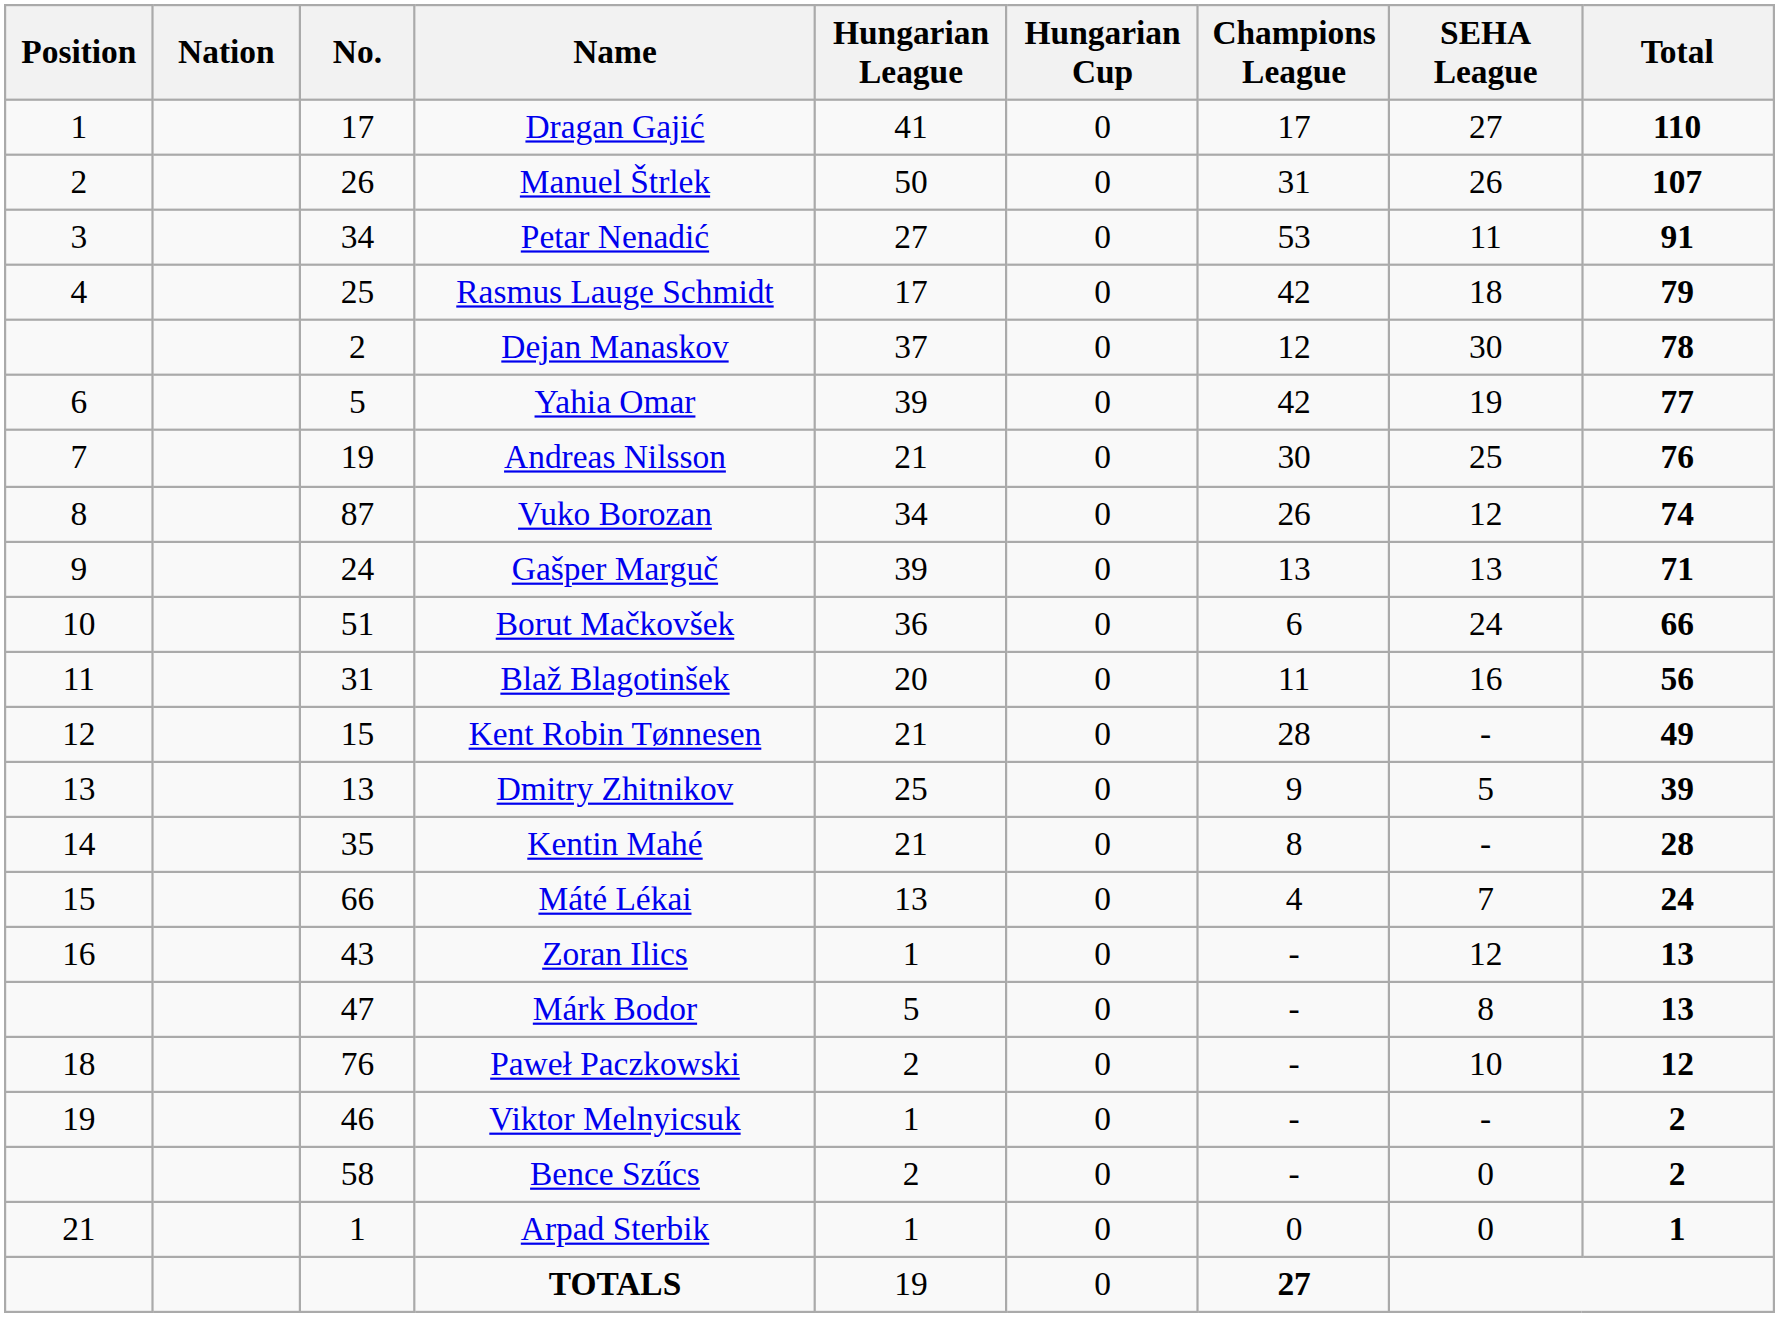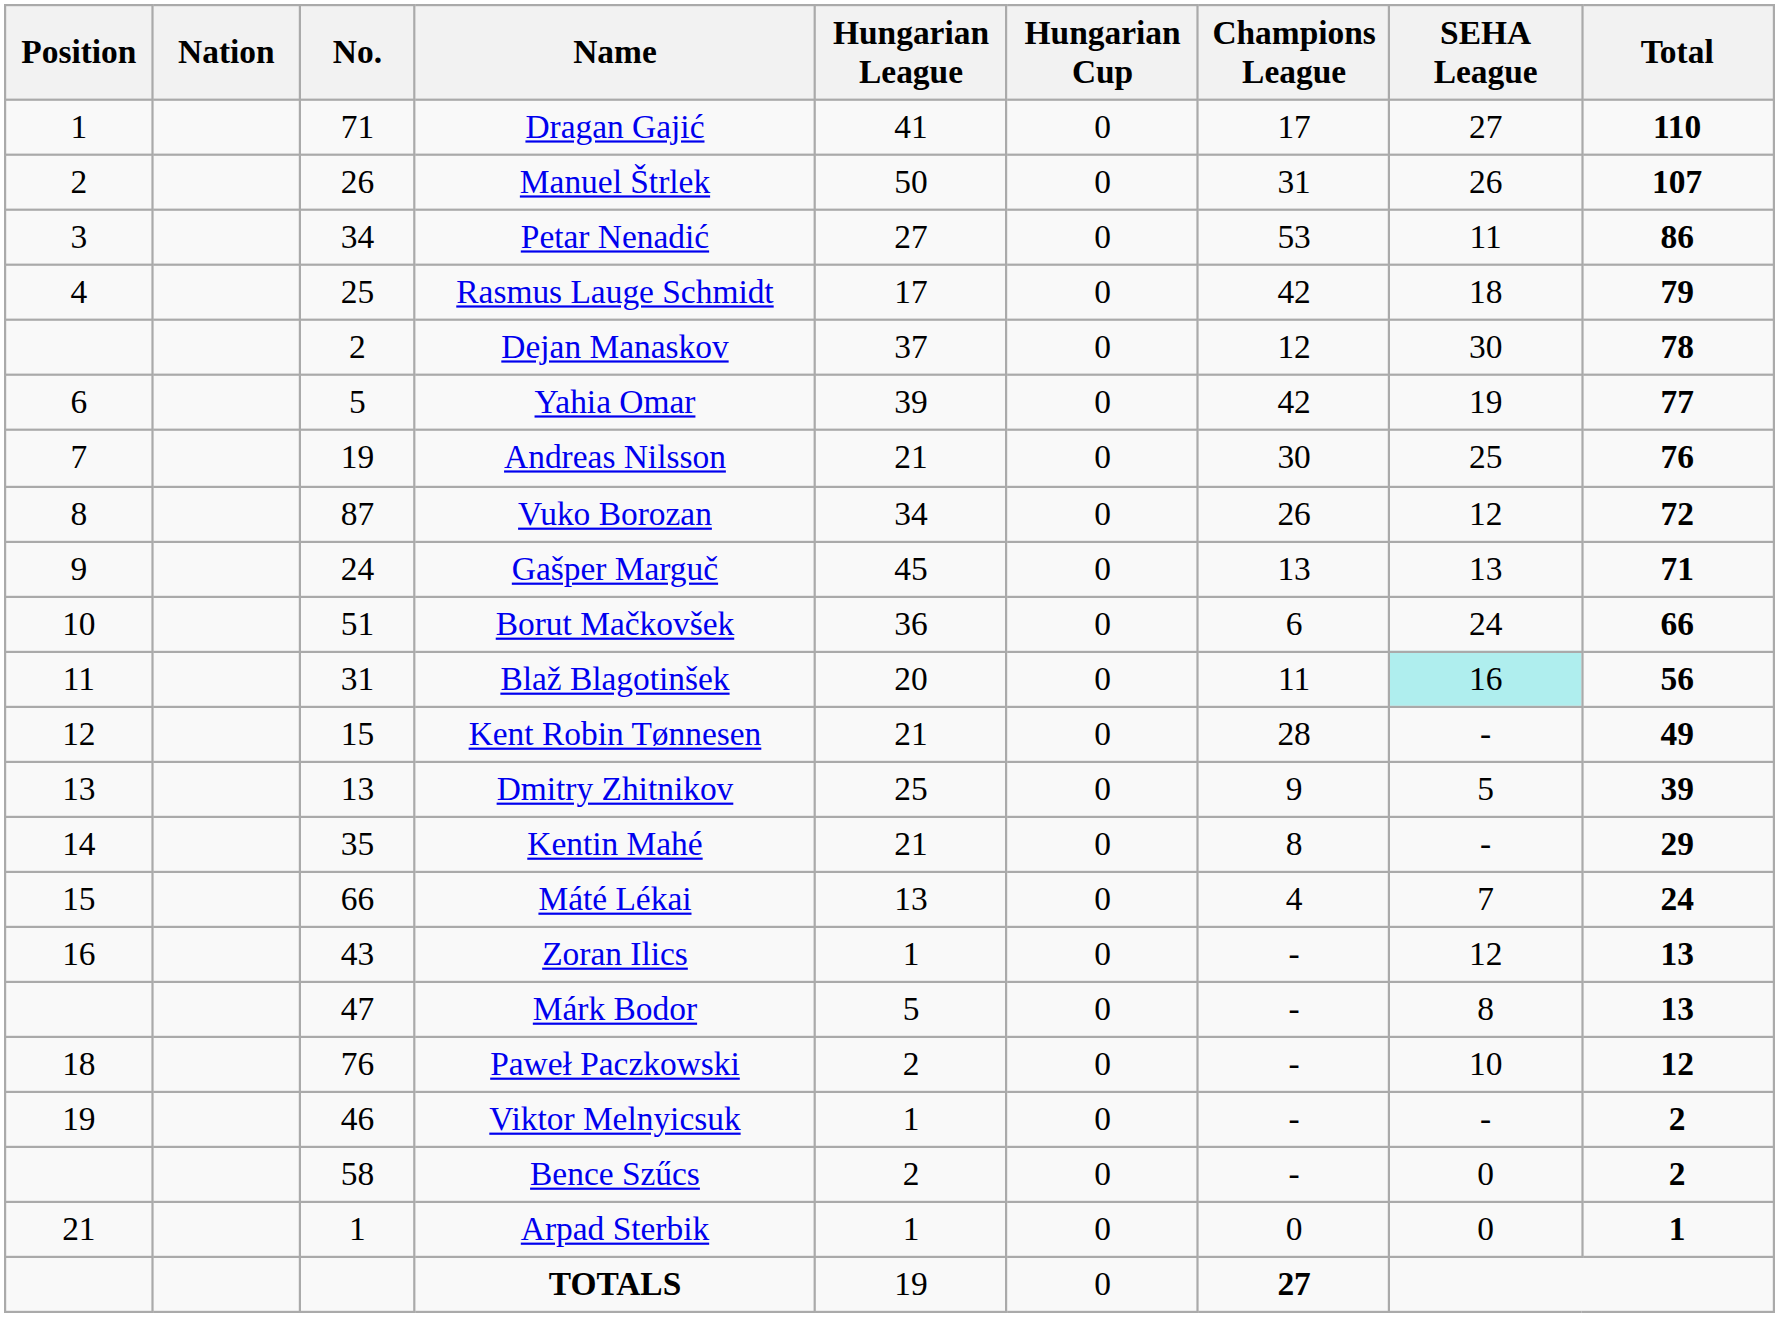 <table class="wikitable" style="font-size: 95%; text-align: center">
 <tr>
 <th width=60>Position</th>
 <th width=60>Nation</th>
 <th width=45>No.</th>
 <th width=175>Name</th>
 <th width=80>Hungarian League</th>
 <th width=80>Hungarian Cup</th>
 <th width=80>Champions League</th>
 <th width=80>SEHA League</th>
 <th width=80>Total</th>
 </tr>
 <tr>
 <td>1</td>
 <td></td>
-<td>17</td>
+<td>71</td>
 <td><a href='#'>Dragan Gajić</a></td>
 <td>41</td>
 <td>0</td>
 <td>17</td>
 <td>27</td>
 <td><strong>110</strong></td>
 </tr>
 <tr>
 <td>2</td>
 <td></td>
 <td>26</td>
 <td><a href='#'>Manuel Štrlek</a></td>
 <td>50</td>
 <td>0</td>
 <td>31</td>
 <td>26</td>
 <td><strong>107</strong></td>
 </tr>
 <tr>
 <td>3</td>
 <td></td>
 <td>34</td>
 <td><a href='#'>Petar Nenadić</a></td>
 <td>27</td>
 <td>0</td>
 <td>53</td>
 <td>11</td>
-<td><strong>91</strong></td>
+<td><strong>86</strong></td>
 </tr>
 <tr>
 <td>4</td>
 <td></td>
 <td>25</td>
 <td><a href='#'>Rasmus Lauge Schmidt</a></td>
 <td>17</td>
 <td>0</td>
 <td>42</td>
 <td>18</td>
 <td><strong>79</strong></td>
 </tr>
 <tr>
 <td></td>
 <td></td>
 <td>2</td>
 <td><a href='#'>Dejan Manaskov</a></td>
 <td>37</td>
 <td>0</td>
 <td>12</td>
 <td>30</td>
 <td><strong>78</strong></td>
 </tr>
 <tr>
 <td>6</td>
 <td></td>
 <td>5</td>
 <td><a href='#'>Yahia Omar</a></td>
 <td>39</td>
 <td>0</td>
 <td>42</td>
 <td>19</td>
 <td><strong>77</strong></td>
 </tr>
 <tr>
 <td>7</td>
 <td></td>
 <td>19</td>
 <td><a href='#'>Andreas Nilsson</a></td>
 <td>21</td>
 <td>0</td>
 <td>30</td>
 <td>25</td>
 <td><strong>76</strong></td>
 </tr>
 <tr>
 <td>8</td>
 <td></td>
 <td>87</td>
 <td><a href='#'>Vuko Borozan</a></td>
 <td>34</td>
 <td>0</td>
 <td>26</td>
 <td>12</td>
-<td><strong>74</strong></td>
+<td><strong>72</strong></td>
 </tr>
 <tr>
 <td>9</td>
 <td></td>
 <td>24</td>
 <td><a href='#'>Gašper Marguč</a></td>
-<td>39</td>
+<td>45</td>
 <td>0</td>
 <td>13</td>
 <td>13</td>
 <td><strong>71</strong></td>
 </tr>
 <tr>
 <td>10</td>
 <td></td>
 <td>51</td>
 <td><a href='#'>Borut Mačkovšek</a></td>
 <td>36</td>
 <td>0</td>
 <td>6</td>
 <td>24</td>
 <td><strong>66</strong></td>
 </tr>
 <tr>
 <td>11</td>
 <td></td>
 <td>31</td>
 <td><a href='#'>Blaž Blagotinšek</a></td>
 <td>20</td>
 <td>0</td>
 <td>11</td>
-<td>16</td>
+<td style="background: paleturquoise;">16</td>
 <td><strong>56</strong></td>
 </tr>
 <tr>
 <td>12</td>
 <td></td>
 <td>15</td>
 <td><a href='#'>Kent Robin Tønnesen</a></td>
 <td>21</td>
 <td>0</td>
 <td>28</td>
 <td>-</td>
 <td><strong>49</strong></td>
 </tr>
 <tr>
 <td>13</td>
 <td></td>
 <td>13</td>
 <td><a href='#'>Dmitry Zhitnikov</a></td>
 <td>25</td>
 <td>0</td>
 <td>9</td>
 <td>5</td>
 <td><strong>39</strong></td>
 </tr>
 <tr>
 <td>14</td>
 <td></td>
 <td>35</td>
 <td><a href='#'>Kentin Mahé</a></td>
 <td>21</td>
 <td>0</td>
 <td>8</td>
 <td>-</td>
-<td><strong>28</strong></td>
+<td><strong>29</strong></td>
 </tr>
 <tr>
 <td>15</td>
 <td></td>
 <td>66</td>
 <td><a href='#'>Máté Lékai</a></td>
 <td>13</td>
 <td>0</td>
 <td>4</td>
 <td>7</td>
 <td><strong>24</strong></td>
 </tr>
 <tr>
 <td>16</td>
 <td></td>
 <td>43</td>
 <td><a href='#'>Zoran Ilics</a></td>
 <td>1</td>
 <td>0</td>
 <td>-</td>
 <td>12</td>
 <td><strong>13</strong></td>
 </tr>
 <tr>
 <td></td>
 <td></td>
 <td>47</td>
 <td><a href='#'>Márk Bodor</a></td>
 <td>5</td>
 <td>0</td>
 <td>-</td>
 <td>8</td>
 <td><strong>13</strong></td>
 </tr>
 <tr>
 <td>18</td>
 <td></td>
 <td>76</td>
 <td><a href='#'>Paweł Paczkowski</a></td>
 <td>2</td>
 <td>0</td>
 <td>-</td>
 <td>10</td>
 <td><strong>12</strong></td>
 </tr>
 <tr>
 <td>19</td>
 <td></td>
 <td>46</td>
 <td><a href='#'>Viktor Melnyicsuk</a></td>
 <td>1</td>
 <td>0</td>
 <td>-</td>
 <td>-</td>
 <td><strong>2</strong></td>
 </tr>
 <tr>
 <td></td>
 <td></td>
 <td>58</td>
 <td><a href='#'>Bence Szűcs</a></td>
 <td>2</td>
 <td>0</td>
 <td>-</td>
 <td>0</td>
 <td><strong>2</strong></td>
 </tr>
 <tr>
 <td>21</td>
 <td></td>
 <td>1</td>
 <td><a href='#'>Arpad Sterbik</a></td>
 <td>1</td>
 <td>0</td>
 <td>0</td>
 <td>0</td>
 <td><strong>1</strong></td>
 </tr>
 <tr>
 <td></td>
 <td></td>
 <td></td>
 <td><strong>TOTALS</strong></td>
 <td>19</td>
 <td>0</td>
 <td><strong>27</strong></td>
 </tr>
 </table>
